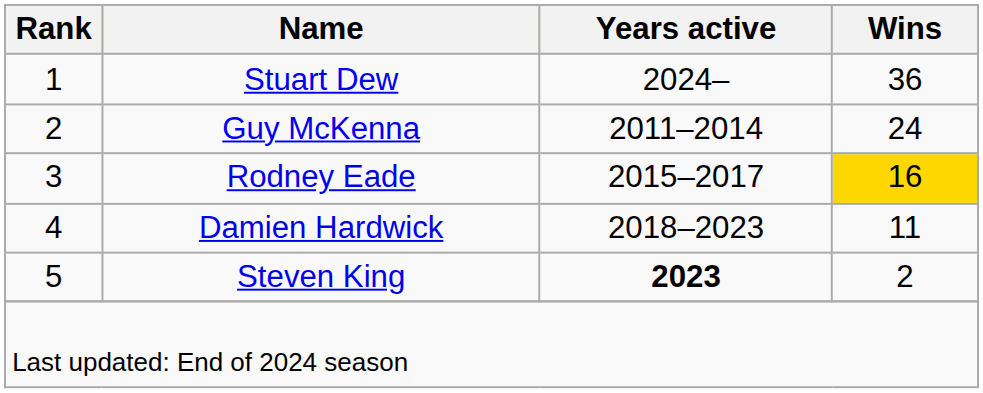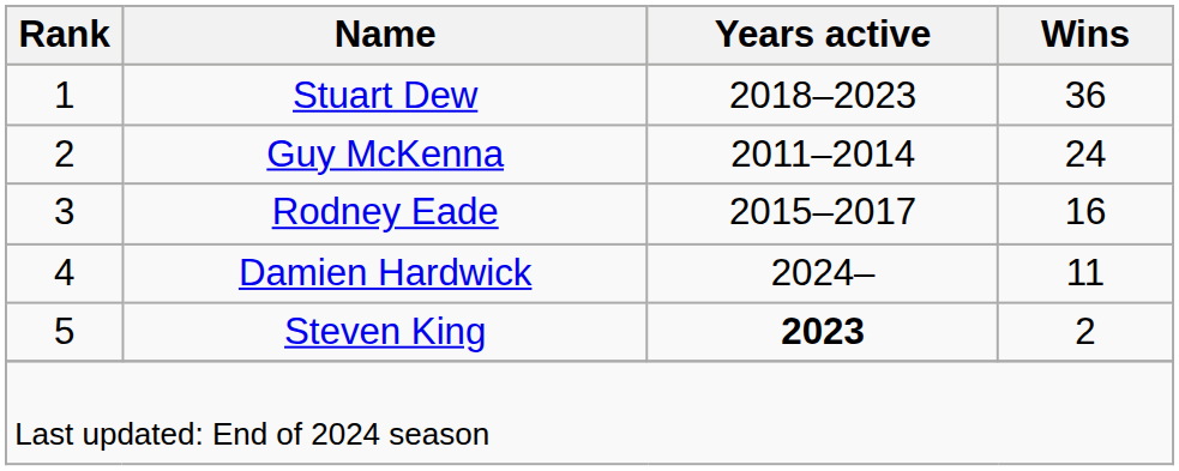 <table class="wikitable sortable" style="width:500px;">
 <tr style="background:#bdb76b;">
 <th width=10%>Rank</th>
 <th width=45%>Name</th>
 <th width=30%>Years active</th>
 <th width=15%>Wins</th>
 </tr>
 <tr>
 <td align=center>1</td>
 <td align=center><a href='#'>Stuart Dew</a></td>
-<td align=center>2024–</td>
+<td align=center>2018–2023</td>
 <td align=center>36</td>
 </tr>
 <tr>
 <td align=center>2</td>
 <td align=center><a href='#'>Guy McKenna</a></td>
 <td align=center>2011–2014</td>
 <td align=center>24</td>
 </tr>
 <tr>
 <td align=center>3</td>
 <td align=center><a href='#'>Rodney Eade</a></td>
 <td align=center>2015–2017</td>
-<td align=center style="background: gold;">16</td>
+<td align=center>16</td>
 </tr>
 <tr>
 <td align=center>4</td>
 <td align=center><a href='#'>Damien Hardwick</a></td>
-<td align=center>2018–2023</td>
+<td align=center>2024–</td>
 <td align=center>11</td>
 </tr>
 <tr>
 <td align=center>5</td>
 <td align=center><a href='#'>Steven King</a></td>
 <td align=center><strong>2023</strong></td>
 <td align=center>2</td>
 </tr>
 <tr>
 </tr>
 <tr class="sortbottom">
 <td colspan=9><br><small>Last updated: End of 2024 season</small></td>
 </tr>
 </table>
